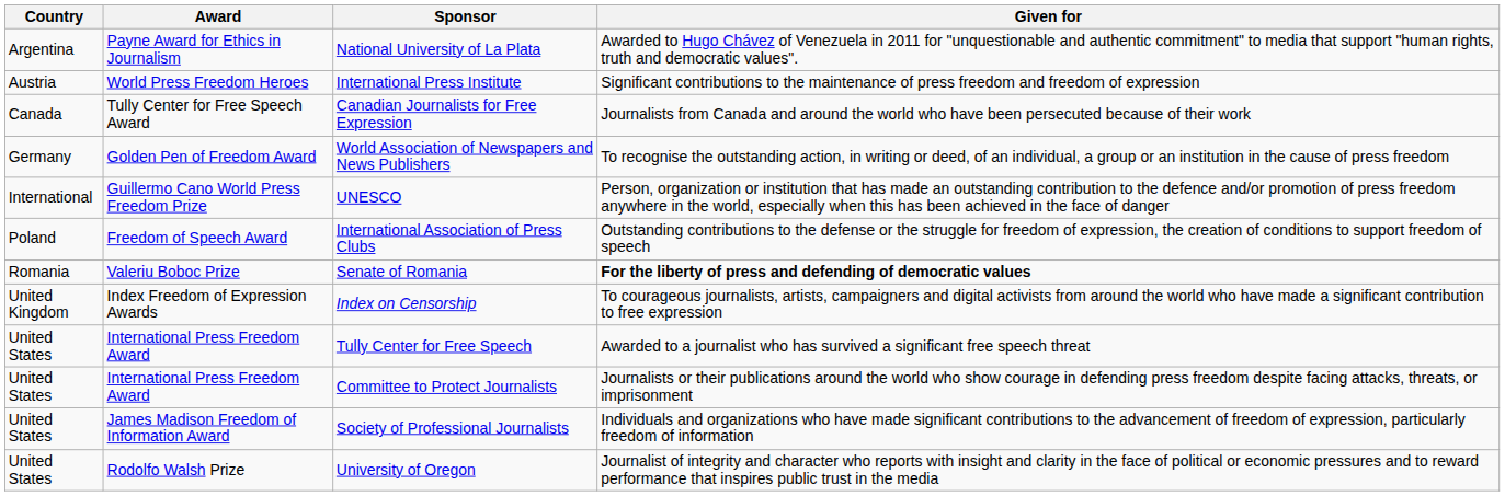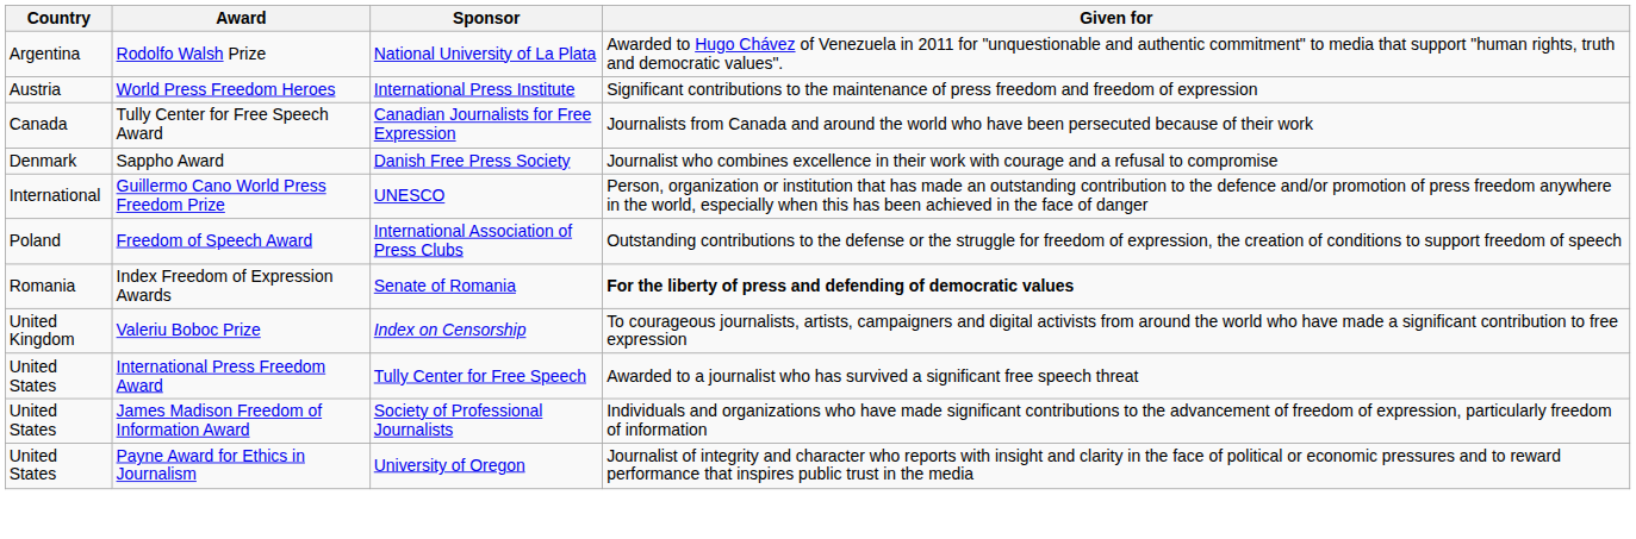 <table class="wikitable sortable">
 <tr>
 <th style="width:6em;">Country</th>
 <th>Award</th>
 <th>Sponsor</th>
 <th>Given for</th>
 </tr>
 <tr>
 <td>Argentina</td>
-<td><a href='#'>Payne Award for Ethics in Journalism</a></td>
+<td><a href='#'>Rodolfo Walsh</a> Prize</td>
 <td><a href='#'>National University of La Plata</a></td>
 <td>Awarded to <a href='#'>Hugo Chávez</a> of Venezuela in 2011 for "unquestionable and authentic commitment" to media that support "human rights, truth and democratic values".</td>
 </tr>
 <tr>
 <td>Austria</td>
 <td><a href='#'>World Press Freedom Heroes</a></td>
 <td><a href='#'>International Press Institute</a></td>
 <td>Significant contributions to the maintenance of press freedom and freedom of expression</td>
 </tr>
 <tr>
 <td>Canada</td>
 <td>Tully Center for Free Speech Award</td>
 <td><a href='#'>Canadian Journalists for Free Expression</a></td>
 <td>Journalists from Canada and around the world who have been persecuted because of their work</td>
 </tr>
 <tr>
-<td>Germany</td>
-<td><a href='#'>Golden Pen of Freedom Award</a></td>
-<td><a href='#'>World Association of Newspapers and News Publishers</a></td>
-<td>To recognise the outstanding action, in writing or deed, of an individual, a group or an institution in the cause of press freedom</td>
+<td>Denmark</td>
+<td>Sappho Award</td>
+<td><a href='#'>Danish Free Press Society</a></td>
+<td>Journalist who combines excellence in their work with courage and a refusal to compromise</td>
 </tr>
 <tr>
 <td>International</td>
 <td><a href='#'>Guillermo Cano World Press Freedom Prize</a></td>
 <td><a href='#'>UNESCO</a></td>
 <td>Person, organization or institution that has made an outstanding contribution to the defence and/or promotion of press freedom anywhere in the world, especially when this has been achieved in the face of danger</td>
 </tr>
 <tr>
 <td>Poland</td>
 <td><a href='#'>Freedom of Speech Award</a></td>
 <td><a href='#'>International Association of Press Clubs</a></td>
 <td>Outstanding contributions to the defense or the struggle for freedom of expression, the creation of conditions to support freedom of speech</td>
 </tr>
 <tr>
 <td>Romania</td>
-<td><a href='#'>Valeriu Boboc Prize</a></td>
+<td>Index Freedom of Expression Awards</td>
 <td><a href='#'>Senate of Romania</a></td>
 <td><strong>For the liberty of press and defending of democratic values</strong></td>
 </tr>
 <tr>
 <td>United Kingdom</td>
-<td>Index Freedom of Expression Awards</td>
+<td><a href='#'>Valeriu Boboc Prize</a></td>
 <td><em><a href='#'>Index on Censorship</a></em></td>
 <td>To courageous journalists, artists, campaigners and digital activists from around the world who have made a significant contribution to free expression</td>
 </tr>
 <tr>
 <td>United States</td>
 <td><a href='#'>International Press Freedom Award</a></td>
 <td><a href='#'>Tully Center for Free Speech</a></td>
 <td>Awarded to a journalist who has survived a significant free speech threat</td>
 </tr>
 <tr>
 <td>United States</td>
-<td><a href='#'>International Press Freedom Award</a></td>
-<td><a href='#'>Committee to Protect Journalists</a></td>
-<td>Journalists or their publications around the world who show courage in defending press freedom despite facing attacks, threats, or imprisonment</td>
-</tr>
-<tr>
-<td>United States</td>
 <td><a href='#'>James Madison Freedom of Information Award</a></td>
 <td><a href='#'>Society of Professional Journalists</a></td>
 <td>Individuals and organizations who have made significant contributions to the advancement of freedom of expression, particularly freedom of information</td>
 </tr>
 <tr>
 <td>United States</td>
-<td><a href='#'>Rodolfo Walsh</a> Prize</td>
+<td><a href='#'>Payne Award for Ethics in Journalism</a></td>
 <td><a href='#'>University of Oregon</a></td>
 <td>Journalist of integrity and character who reports with insight and clarity in the face of political or economic pressures and to reward performance that inspires public trust in the media</td>
 </tr>
 </table>
